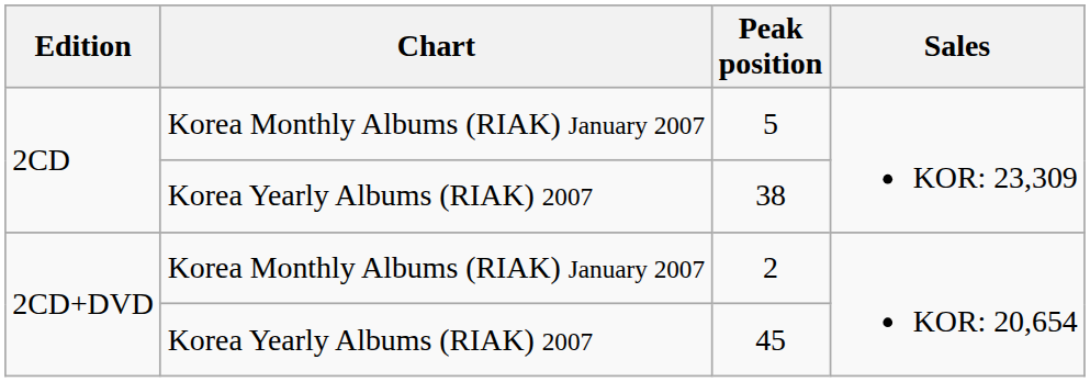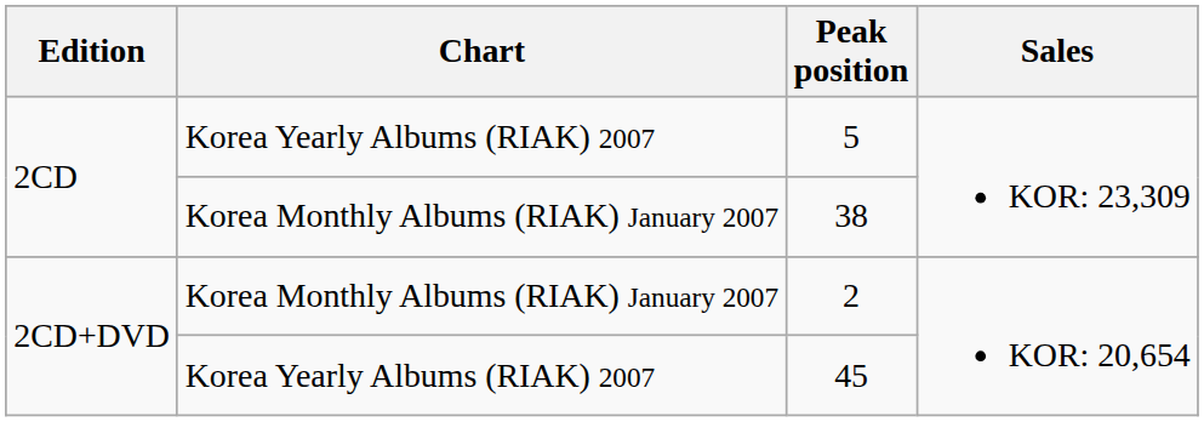 <table class="wikitable">
 <tr>
 <th>Edition</th>
 <th>Chart</th>
 <th>Peak<br>position</th>
 <th>Sales</th>
 </tr>
 <tr>
 <td rowspan="2">2CD</td>
-<td>Korea Monthly Albums (RIAK) <small>January 2007</small></td>
+<td>Korea Yearly Albums (RIAK) <small>2007</small></td>
 <td style="text-align:center">5</td>
 <td rowspan="2"><br><ul><li>KOR: 23,309</li></ul></td>
 </tr>
 <tr>
-<td>Korea Yearly Albums (RIAK) <small>2007</small></td>
+<td>Korea Monthly Albums (RIAK) <small>January 2007</small></td>
 <td style="text-align:center">38</td>
 </tr>
 <tr>
 <td rowspan="2">2CD+DVD</td>
 <td>Korea Monthly Albums (RIAK) <small>January 2007</small></td>
 <td style="text-align:center">2</td>
 <td rowspan="2"><br><ul><li>KOR: 20,654</li></ul></td>
 </tr>
 <tr>
 <td>Korea Yearly Albums (RIAK) <small>2007</small></td>
 <td style="text-align:center">45</td>
 </tr>
 </table>
